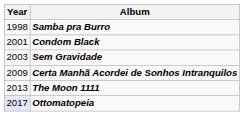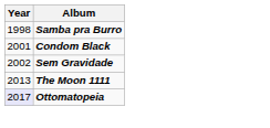 <table class="wikitable">
 <tr>
 <th>Year</th>
 <th>Album</th>
 </tr>
 <tr>
 <td>1998</td>
 <td><strong><em>Samba pra Burro</em></strong> </td>
 </tr>
 <tr>
 <td>2001</td>
 <td><strong><em>Condom Black</em></strong> </td>
 </tr>
 <tr>
-<td>2003</td>
+<td>2002</td>
 <td><strong><em>Sem Gravidade</em></strong> </td>
-</tr>
-<tr>
-<td>2009</td>
-<td><strong><em>Certa Manhã Acordei de Sonhos Intranquilos</em></strong> </td>
 </tr>
 <tr>
 <td>2013</td>
 <td><strong><em>The Moon 1111</em></strong> </td>
 </tr>
 <tr>
 <td style="background: lavender;">2017</td>
 <td><strong><em>Ottomatopeia</em></strong> </td>
 </tr>
 </table>
